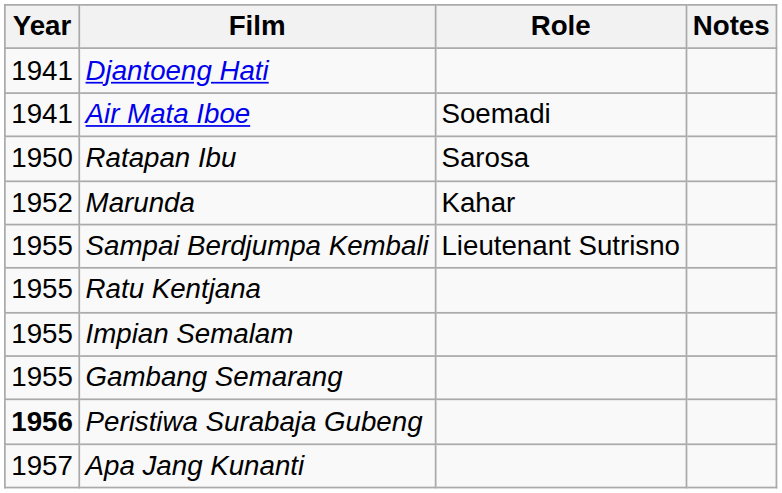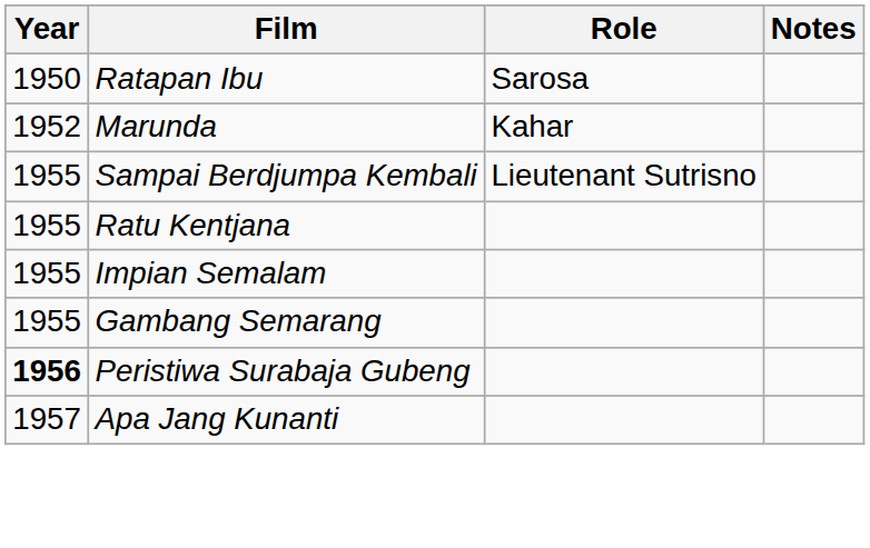 <table class="wikitable">
 <tr>
 <th>Year</th>
 <th>Film</th>
 <th>Role</th>
 <th>Notes</th>
-</tr>
-<tr>
-<td>1941</td>
-<td><em><a href='#'>Djantoeng Hati</a></em></td>
-<td></td>
-<td></td>
-</tr>
-<tr>
-<td>1941</td>
-<td><em><a href='#'>Air Mata Iboe</a></em></td>
-<td>Soemadi</td>
-<td></td>
 </tr>
 <tr>
 <td>1950</td>
 <td><em>Ratapan Ibu</em></td>
 <td>Sarosa</td>
 <td></td>
 </tr>
 <tr>
 <td>1952</td>
 <td><em>Marunda</em></td>
 <td>Kahar</td>
 <td></td>
 </tr>
 <tr>
 <td>1955</td>
 <td><em>Sampai Berdjumpa Kembali</em></td>
 <td>Lieutenant Sutrisno</td>
 <td></td>
 </tr>
 <tr>
 <td>1955</td>
 <td><em>Ratu Kentjana</em></td>
 <td></td>
 <td></td>
 </tr>
 <tr>
 <td>1955</td>
 <td><em>Impian Semalam</em></td>
 <td></td>
 <td></td>
 </tr>
 <tr>
 <td>1955</td>
 <td><em>Gambang Semarang</em></td>
 <td></td>
 <td></td>
 </tr>
 <tr>
 <td><strong>1956</strong></td>
 <td><em>Peristiwa Surabaja Gubeng</em></td>
 <td></td>
 <td></td>
 </tr>
 <tr>
 <td>1957</td>
 <td><em>Apa Jang Kunanti</em></td>
 <td></td>
 <td></td>
 </tr>
 </table>
